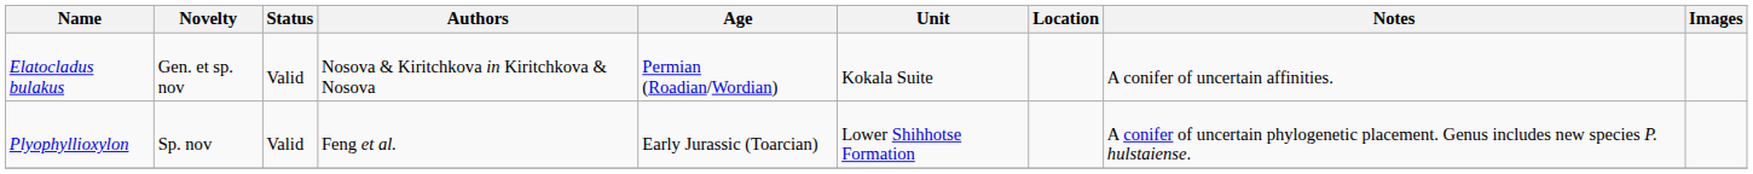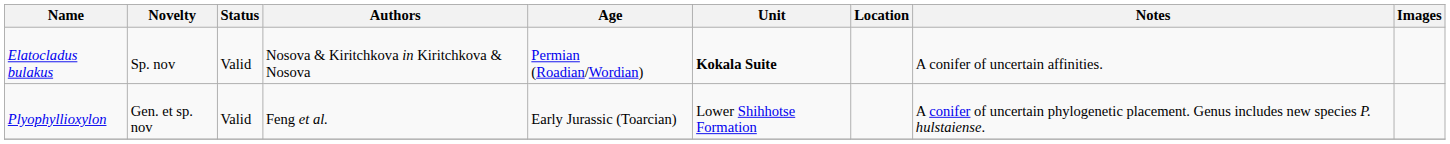 <table class="wikitable sortable" align="center" width="100%">
 <tr>
 <th>Name</th>
 <th>Novelty</th>
 <th>Status</th>
 <th>Authors</th>
 <th>Age</th>
 <th>Unit</th>
 <th>Location</th>
 <th>Notes</th>
 <th>Images</th>
 </tr>
 <tr>
 <td><br><em><a href='#'>Elatocladus bulakus</a></em></td>
-<td><br>Gen. et sp. nov</td>
+<td><br>Sp. nov</td>
 <td><br>Valid</td>
 <td><br>Nosova & Kiritchkova <em>in</em> Kiritchkova & Nosova</td>
 <td><br><a href='#'>Permian</a> (<a href='#'>Roadian</a>/<a href='#'>Wordian</a>)</td>
-<td><br>Kokala Suite</td>
+<td><strong><br>Kokala Suite</strong></td>
 <td><br></td>
 <td><br>A conifer of uncertain affinities.</td>
 <td></td>
 </tr>
 <tr>
 <td><br><em><a href='#'>Plyophyllioxylon</a></em></td>
-<td><br>Sp. nov</td>
+<td><br>Gen. et sp. nov</td>
 <td><br>Valid</td>
 <td><br>Feng <em>et al.</em></td>
 <td><br>Early Jurassic (Toarcian)</td>
 <td><br>Lower <a href='#'>Shihhotse Formation</a></td>
 <td><br></td>
 <td><br>A <a href='#'>conifer</a> of uncertain phylogenetic placement. Genus includes new species <em>P. hulstaiense</em>.</td>
 <td></td>
 </tr>
 <tr>
 </tr>
 </table>
